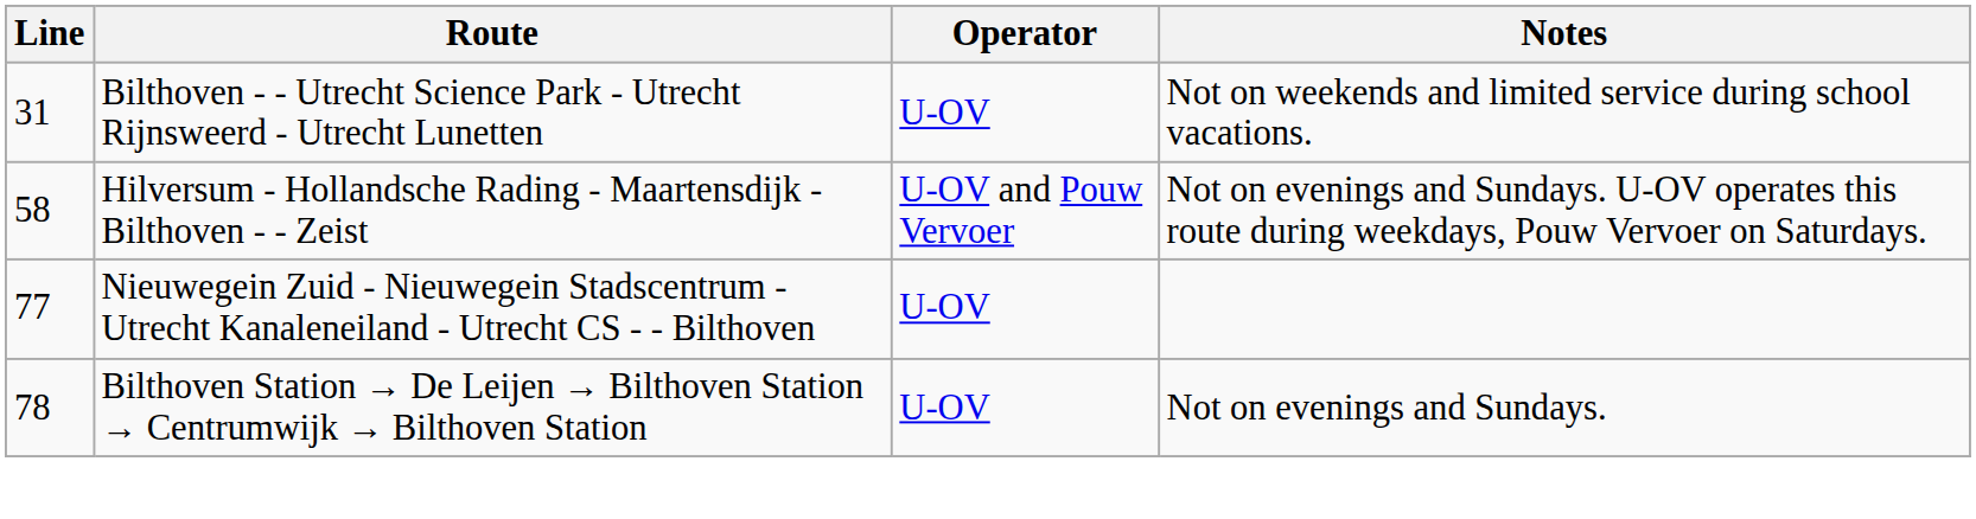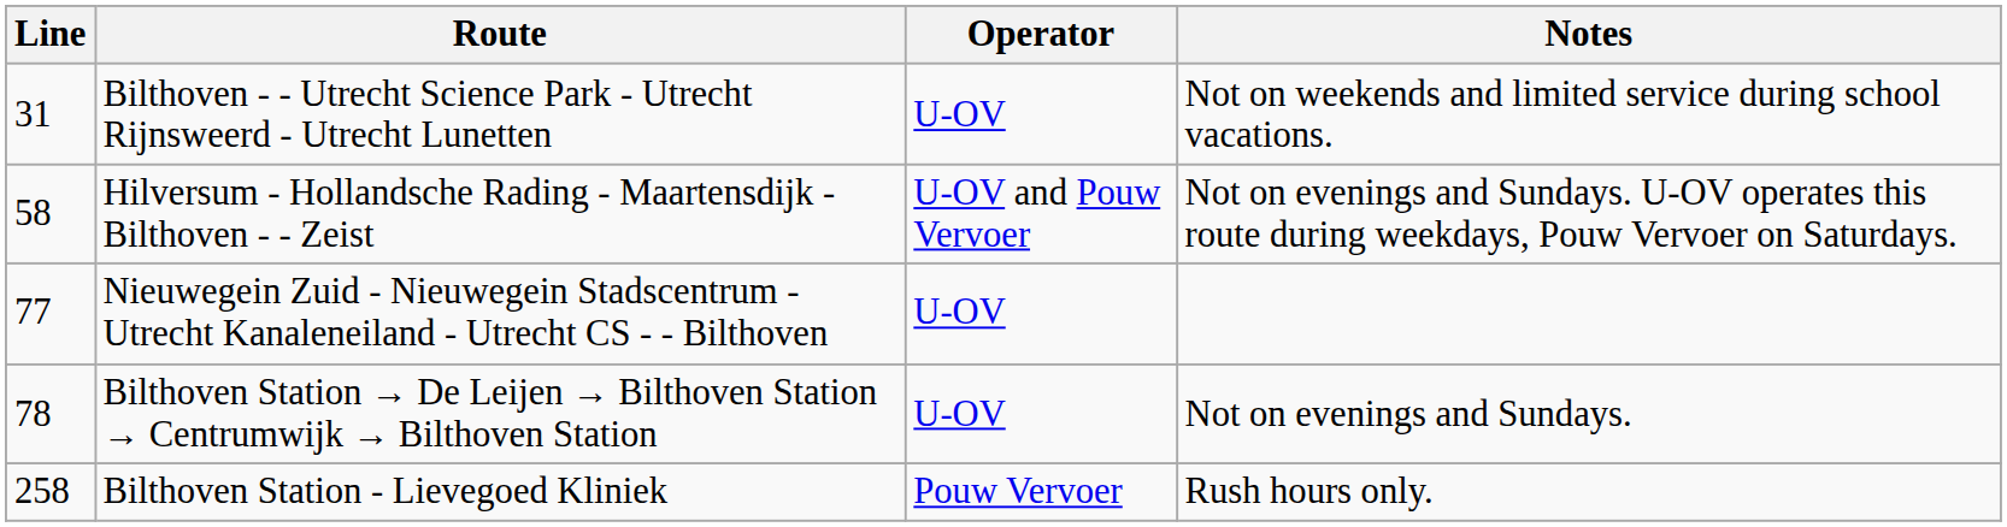 <table class="wikitable">
 <tr>
 <th>Line</th>
 <th>Route</th>
 <th>Operator</th>
 <th>Notes</th>
 </tr>
 <tr>
 <td>31</td>
 <td>Bilthoven -  - Utrecht Science Park - Utrecht Rijnsweerd - Utrecht Lunetten</td>
 <td><a href='#'>U-OV</a></td>
 <td>Not on weekends and limited service during school vacations.</td>
 </tr>
 <tr>
 <td>58</td>
 <td>Hilversum - Hollandsche Rading - Maartensdijk - Bilthoven -  - Zeist</td>
 <td><a href='#'>U-OV</a> and <a href='#'>Pouw Vervoer</a></td>
 <td>Not on evenings and Sundays. U-OV operates this route during weekdays, Pouw Vervoer on Saturdays.</td>
 </tr>
 <tr>
 <td>77</td>
 <td>Nieuwegein Zuid - Nieuwegein Stadscentrum - Utrecht Kanaleneiland - Utrecht CS -  - Bilthoven</td>
 <td><a href='#'>U-OV</a></td>
 </tr>
 <tr>
 <td>78</td>
 <td>Bilthoven Station → De Leijen → Bilthoven Station → Centrumwijk → Bilthoven Station</td>
 <td><a href='#'>U-OV</a></td>
 <td>Not on evenings and Sundays.</td>
 </tr>
+<tr>
+<td>258</td>
+<td>Bilthoven Station - Lievegoed Kliniek</td>
+<td><a href='#'>Pouw Vervoer</a></td>
+<td>Rush hours only.</td>
+</tr>
 </table>
